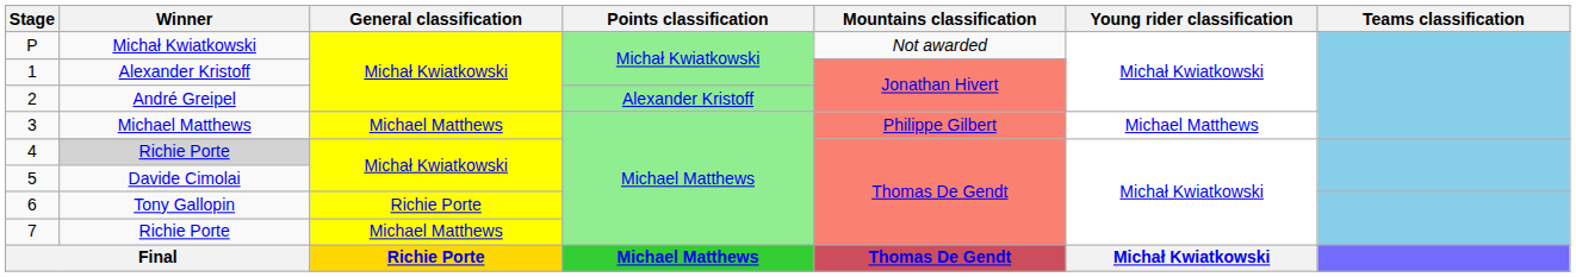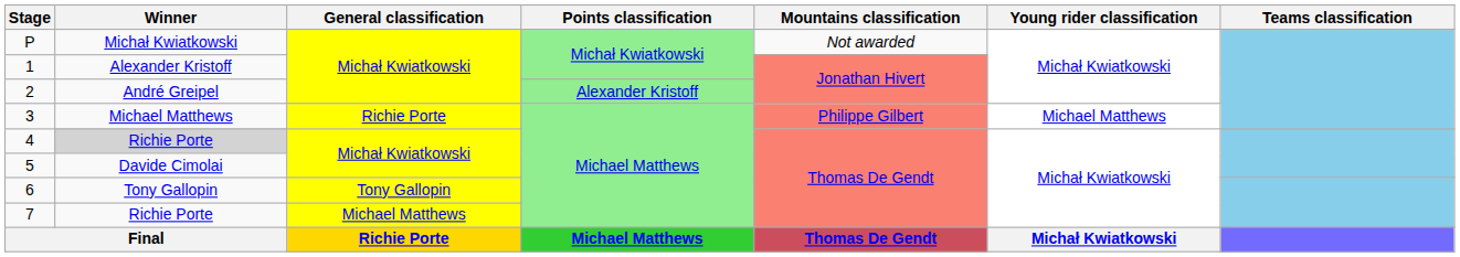 <table class=wikitable style="text-align: center; font-size:smaller;">
 <tr>
 <th style="width:1%;">Stage</th>
 <th style="width:16.5%;">Winner</th>
 <th style="width:16.5%;">General classification<br></th>
 <th style="width:16.5%;">Points classification<br></th>
 <th style="width:16.5%;">Mountains classification<br></th>
 <th style="width:16.5%;">Young rider classification<br></th>
 <th style="width:16.5%;">Teams classification<br></th>
 </tr>
 <tr>
 <td>P</td>
 <td><a href='#'>Michał Kwiatkowski</a></td>
 <td style="background:yellow;" rowspan=3><a href='#'>Michał Kwiatkowski</a></td>
 <td style="background:lightgreen;" rowspan=2><a href='#'>Michał Kwiatkowski</a></td>
 <td><em>Not awarded</em></td>
 <td style="background:white;" rowspan=3><a href='#'>Michał Kwiatkowski</a></td>
 <td style="background:skyblue;"  rowspan=4></td>
 </tr>
 <tr>
 <td>1</td>
 <td><a href='#'>Alexander Kristoff</a></td>
 <td style="background:salmon;" rowspan=2><a href='#'>Jonathan Hivert</a></td>
 </tr>
 <tr>
 <td>2</td>
 <td><a href='#'>André Greipel</a></td>
 <td style="background:lightgreen;"><a href='#'>Alexander Kristoff</a></td>
 </tr>
 <tr>
 <td>3</td>
 <td><a href='#'>Michael Matthews</a></td>
-<td style="background:yellow;"><a href='#'>Michael Matthews</a></td>
+<td style="background:yellow;"><a href='#'>Richie Porte</a></td>
 <td style="background:lightgreen;" rowspan=5><a href='#'>Michael Matthews</a></td>
 <td style="background:salmon;"><a href='#'>Philippe Gilbert</a></td>
 <td style="background:white;"><a href='#'>Michael Matthews</a></td>
 </tr>
 <tr>
 <td>4</td>
 <td style="background: lightgrey;"><a href='#'>Richie Porte</a></td>
 <td style="background:yellow;" rowspan=2><a href='#'>Michał Kwiatkowski</a></td>
 <td style="background:salmon;" rowspan=4><a href='#'>Thomas De Gendt</a></td>
 <td style="background:white;"  rowspan=4><a href='#'>Michał Kwiatkowski</a></td>
 <td style="background:skyblue;" rowspan=2></td>
 </tr>
 <tr>
 <td>5</td>
 <td><a href='#'>Davide Cimolai</a></td>
 </tr>
 <tr>
 <td>6</td>
 <td><a href='#'>Tony Gallopin</a></td>
-<td style="background:yellow;"><a href='#'>Richie Porte</a></td>
+<td style="background:yellow;"><a href='#'>Tony Gallopin</a></td>
 <td style="background:skyblue;" rowspan=2></td>
 </tr>
 <tr>
 <td>7</td>
 <td><a href='#'>Richie Porte</a></td>
 <td style="background:yellow;"><a href='#'>Michael Matthews</a></td>
 </tr>
 <tr>
 <th colspan=2><strong>Final</strong></th>
 <th style="background:gold;"><a href='#'>Richie Porte</a></th>
 <th style="background:limegreen;"><a href='#'>Michael Matthews</a></th>
 <th style="background:#CC4E5C;"><a href='#'>Thomas De Gendt</a></th>
 <th style="background:offwhite;"><a href='#'>Michał Kwiatkowski</a></th>
 <th style="background:#736aff;"></th>
 </tr>
 </table>
